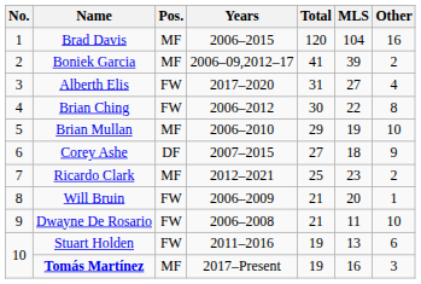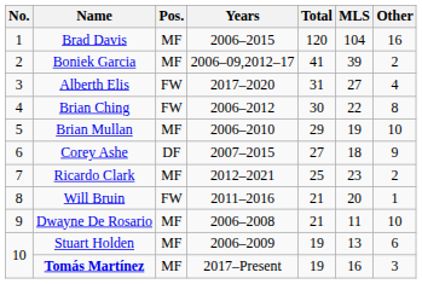 <table class="wikitable" style="text-align: center;">
 <tr>
 <th>No.</th>
 <th>Name</th>
 <th>Pos.</th>
 <th>Years</th>
 <th>Total</th>
 <th>MLS</th>
 <th>Other</th>
 </tr>
 <tr>
 <td>1</td>
 <td> <a href='#'>Brad Davis</a></td>
 <td>MF</td>
 <td>2006–2015</td>
 <td>120</td>
 <td>104</td>
 <td>16</td>
 </tr>
 <tr>
 <td>2</td>
 <td> <a href='#'>Boniek Garcia</a></td>
 <td>MF</td>
 <td>2006–09,2012–17</td>
 <td>41</td>
 <td>39</td>
 <td>2</td>
 </tr>
 <tr>
 <td>3</td>
 <td> <a href='#'>Alberth Elis</a></td>
 <td>FW</td>
 <td>2017–2020</td>
 <td>31</td>
 <td>27</td>
 <td>4</td>
 </tr>
 <tr>
 <td>4</td>
 <td> <a href='#'>Brian Ching</a></td>
 <td>FW</td>
 <td>2006–2012</td>
 <td>30</td>
 <td>22</td>
 <td>8</td>
 </tr>
 <tr>
 <td>5</td>
 <td> <a href='#'>Brian Mullan</a></td>
 <td>MF</td>
 <td>2006–2010</td>
 <td>29</td>
 <td>19</td>
 <td>10</td>
 </tr>
 <tr>
 <td>6</td>
 <td> <a href='#'>Corey Ashe</a></td>
 <td>DF</td>
 <td>2007–2015</td>
 <td>27</td>
 <td>18</td>
 <td>9</td>
 </tr>
 <tr>
 <td>7</td>
 <td> <a href='#'>Ricardo Clark</a></td>
 <td>MF</td>
 <td>2012–2021</td>
 <td>25</td>
 <td>23</td>
 <td>2</td>
 </tr>
 <tr>
 <td>8</td>
 <td> <a href='#'>Will Bruin</a></td>
 <td>FW</td>
-<td>2006–2009</td>
+<td>2011–2016</td>
 <td>21</td>
 <td>20</td>
 <td>1</td>
 </tr>
 <tr>
 <td>9</td>
 <td> <a href='#'>Dwayne De Rosario</a></td>
-<td>FW</td>
+<td>MF</td>
 <td>2006–2008</td>
 <td>21</td>
 <td>11</td>
 <td>10</td>
 </tr>
 <tr>
 <td rowspan="2">10</td>
 <td> <a href='#'>Stuart Holden</a></td>
-<td>FW</td>
-<td>2011–2016</td>
+<td>MF</td>
+<td>2006–2009</td>
 <td>19</td>
 <td>13</td>
 <td>6</td>
 </tr>
 <tr>
 <td> <a href='#'><strong>Tomás Martínez</strong></a></td>
 <td>MF</td>
 <td>2017–Present</td>
 <td>19</td>
 <td>16</td>
 <td>3</td>
 </tr>
 </table>
